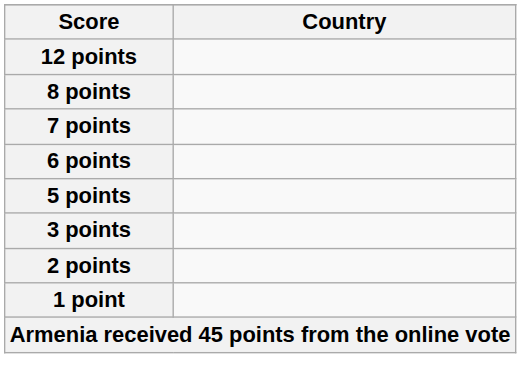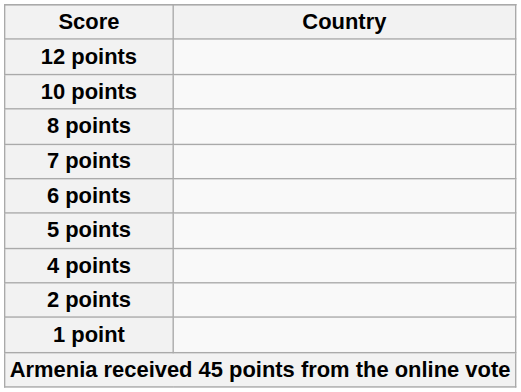 <table class="wikitable">
 <tr>
 </tr>
 <tr>
 <th scope="col" width="33%">Score</th>
 <th scope="col">Country</th>
 </tr>
 <tr>
 <th scope="row">12 points</th>
+<td></td>
+</tr>
+<tr>
+<th scope="row">10 points</th>
 <td></td>
 </tr>
 <tr>
 <th scope="row">8 points</th>
 <td></td>
 </tr>
 <tr>
 <th scope="row">7 points</th>
 <td></td>
 </tr>
 <tr>
 <th scope="row">6 points</th>
 <td></td>
 </tr>
 <tr>
 <th scope="row">5 points</th>
 <td></td>
 </tr>
 <tr>
-<th scope="row">3 points</th>
+<th scope="row">4 points</th>
 <td></td>
 </tr>
 <tr>
 <th scope="row">2 points</th>
 <td></td>
 </tr>
 <tr>
 <th scope="row">1 point</th>
 <td></td>
 </tr>
 <tr>
 <th colspan="2">Armenia received 45 points from the online vote</th>
 </tr>
 </table>
